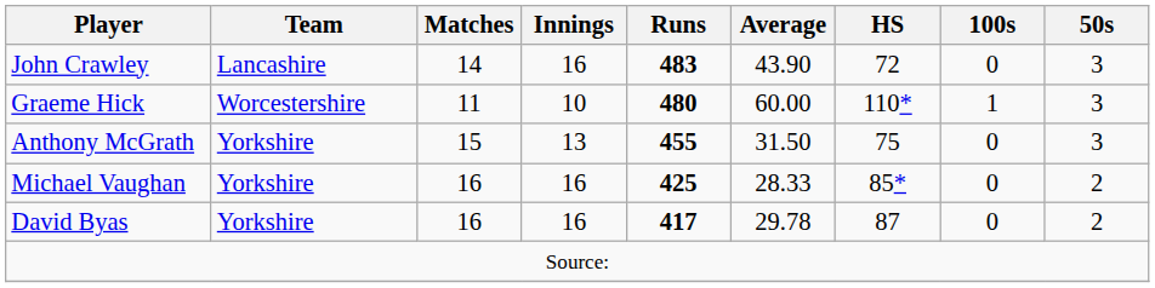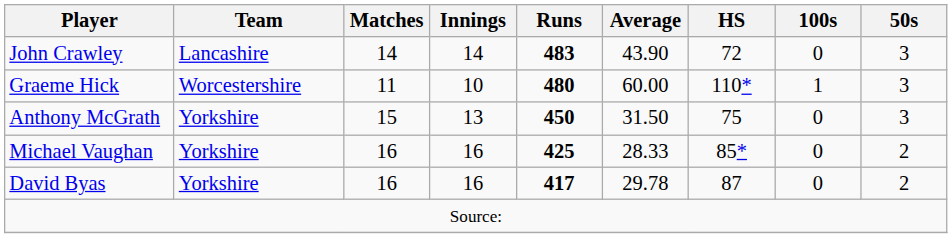 <table class="wikitable" style="text-align:center;">
 <tr>
 <th width=125>Player</th>
 <th width=125>Team</th>
 <th width=60>Matches</th>
 <th width=60>Innings</th>
 <th width=60>Runs</th>
 <th width=60>Average</th>
 <th width=60>HS</th>
 <th width=60>100s</th>
 <th width=60>50s</th>
 </tr>
 <tr>
 <td align="left"><a href='#'>John Crawley</a></td>
 <td align="left"><a href='#'>Lancashire</a></td>
 <td>14</td>
-<td>16</td>
+<td>14</td>
 <td><strong>483</strong></td>
 <td>43.90</td>
 <td>72</td>
 <td>0</td>
 <td>3</td>
 </tr>
 <tr>
 <td align="left"><a href='#'>Graeme Hick</a></td>
 <td align="left"><a href='#'>Worcestershire</a></td>
 <td>11</td>
 <td>10</td>
 <td><strong>480</strong></td>
 <td>60.00</td>
 <td>110<a href='#'>*</a></td>
 <td>1</td>
 <td>3</td>
 </tr>
 <tr>
 <td align="left"><a href='#'>Anthony McGrath</a></td>
 <td align="left"><a href='#'>Yorkshire</a></td>
 <td>15</td>
 <td>13</td>
-<td><strong>455</strong></td>
+<td><strong>450</strong></td>
 <td>31.50</td>
 <td>75</td>
 <td>0</td>
 <td>3</td>
 </tr>
 <tr>
 <td align="left"><a href='#'>Michael Vaughan</a></td>
 <td align="left"><a href='#'>Yorkshire</a></td>
 <td>16</td>
 <td>16</td>
 <td><strong>425</strong></td>
 <td>28.33</td>
 <td>85<a href='#'>*</a></td>
 <td>0</td>
 <td>2</td>
 </tr>
 <tr>
 <td align="left"><a href='#'>David Byas</a></td>
 <td align="left"><a href='#'>Yorkshire</a></td>
 <td>16</td>
 <td>16</td>
 <td><strong>417</strong></td>
 <td>29.78</td>
 <td>87</td>
 <td>0</td>
 <td>2</td>
 </tr>
 <tr>
 <td colspan=9><small>Source:</small></td>
 </tr>
 <tr>
 </tr>
 </table>
